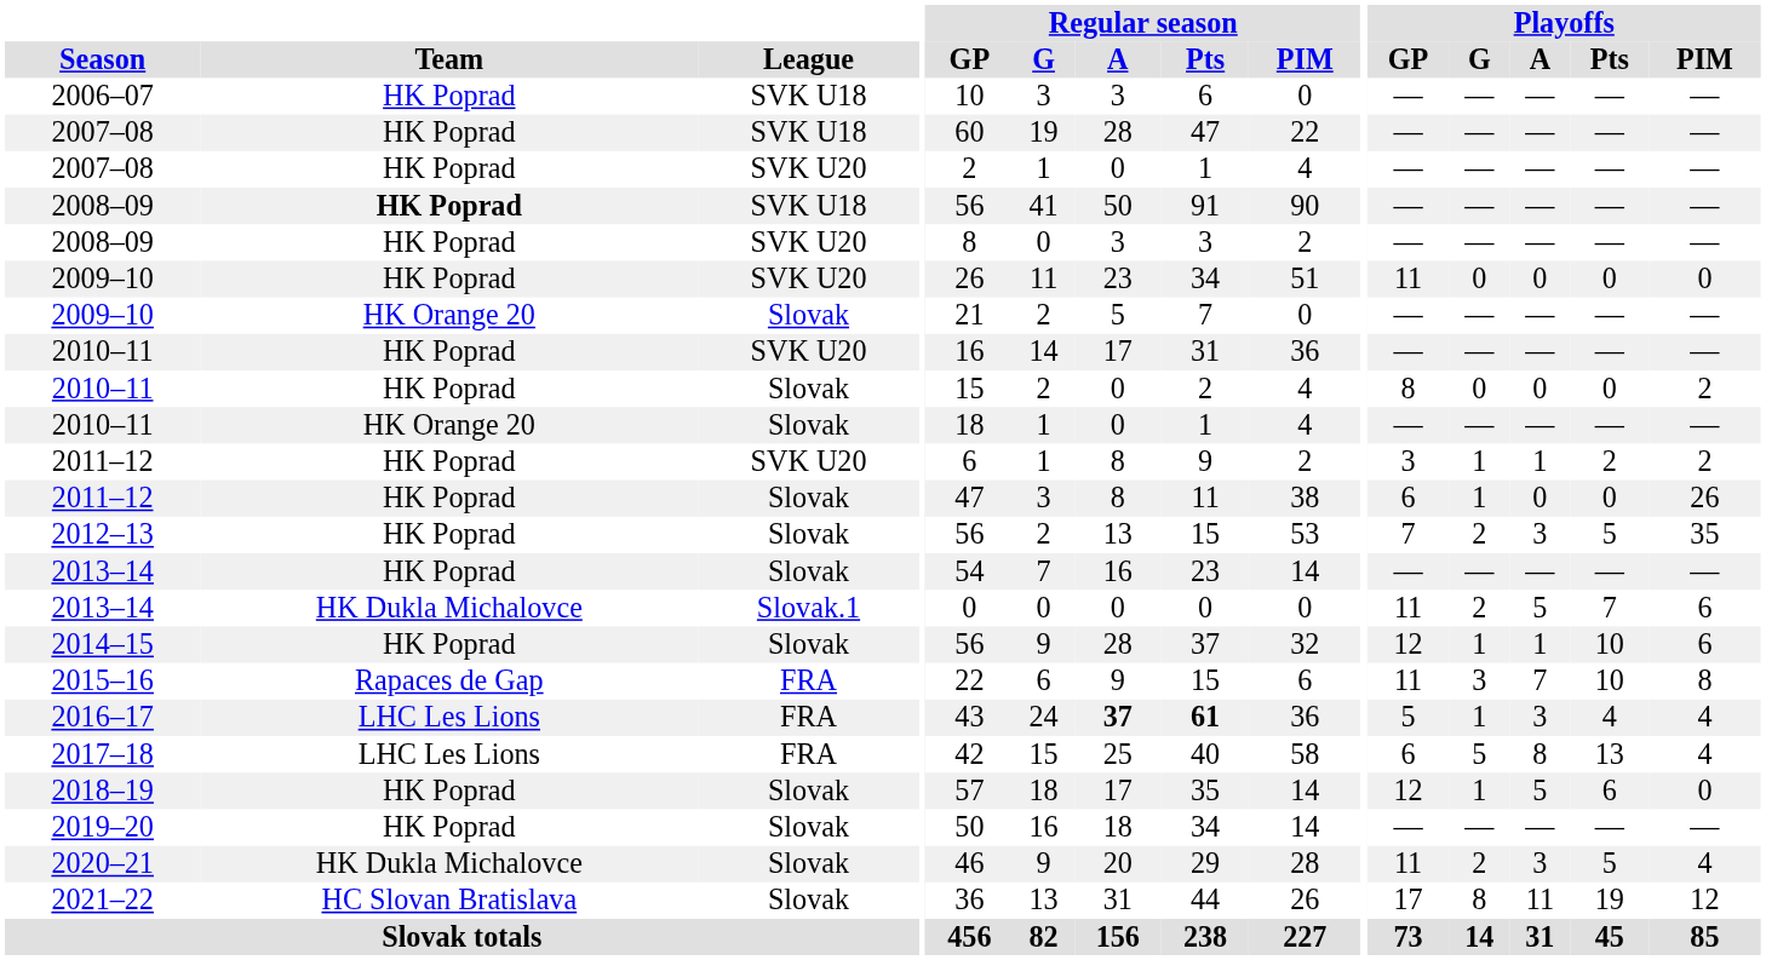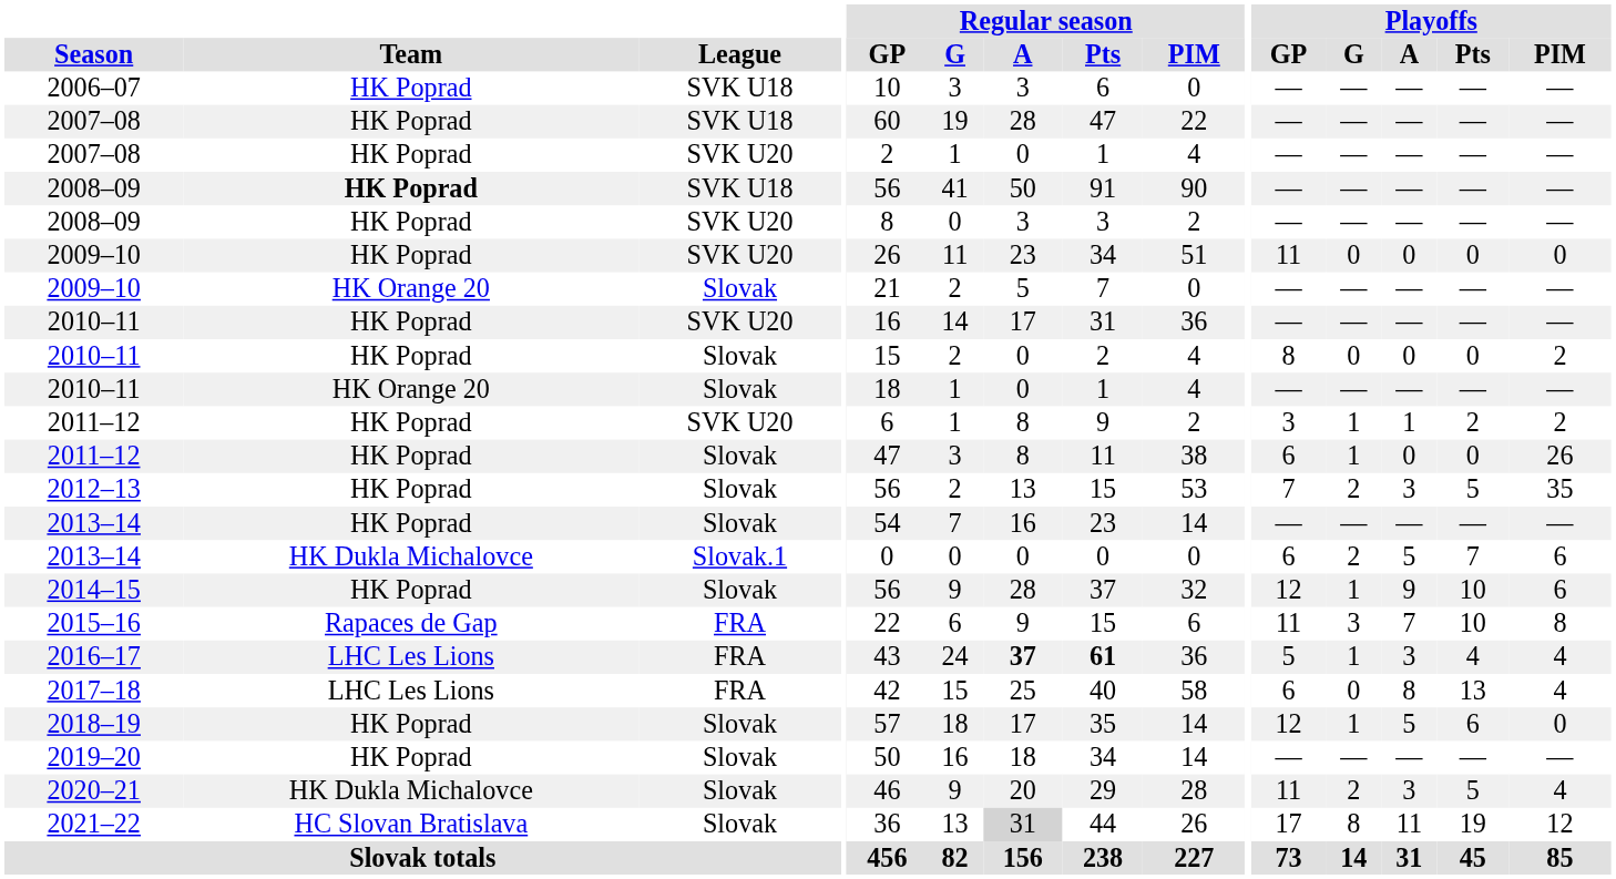 <table border="0" cellpadding="1" cellspacing="0" style="text-align:center; width:60em">
 <tr bgcolor="#e0e0e0">
 <th colspan="3" bgcolor="#ffffff"></th>
 <th rowspan="99" bgcolor="#ffffff"></th>
 <th colspan="5"><a href='#'>Regular season</a></th>
 <th rowspan="99" bgcolor="#ffffff"></th>
 <th colspan="5"><a href='#'>Playoffs</a></th>
 </tr>
 <tr bgcolor="#e0e0e0">
 <th><a href='#'>Season</a></th>
 <th>Team</th>
 <th>League</th>
 <th>GP</th>
 <th><a href='#'>G</a></th>
 <th><a href='#'>A</a></th>
 <th><a href='#'>Pts</a></th>
 <th><a href='#'>PIM</a></th>
 <th>GP</th>
 <th>G</th>
 <th>A</th>
 <th>Pts</th>
 <th>PIM</th>
 </tr>
 <tr>
 <td>2006–07</td>
 <td><a href='#'>HK Poprad</a></td>
 <td>SVK U18</td>
 <td>10</td>
 <td>3</td>
 <td>3</td>
 <td>6</td>
 <td>0</td>
 <td>—</td>
 <td>—</td>
 <td>—</td>
 <td>—</td>
 <td>—</td>
 </tr>
 <tr bgcolor="#f0f0f0">
 <td>2007–08</td>
 <td>HK Poprad</td>
 <td>SVK U18</td>
 <td>60</td>
 <td>19</td>
 <td>28</td>
 <td>47</td>
 <td>22</td>
 <td>—</td>
 <td>—</td>
 <td>—</td>
 <td>—</td>
 <td>—</td>
 </tr>
 <tr>
 <td>2007–08</td>
 <td>HK Poprad</td>
 <td>SVK U20</td>
 <td>2</td>
 <td>1</td>
 <td>0</td>
 <td>1</td>
 <td>4</td>
 <td>—</td>
 <td>—</td>
 <td>—</td>
 <td>—</td>
 <td>—</td>
 </tr>
 <tr bgcolor="#f0f0f0">
 <td>2008–09</td>
 <td><strong>HK Poprad</strong></td>
 <td>SVK U18</td>
 <td>56</td>
 <td>41</td>
 <td>50</td>
 <td>91</td>
 <td>90</td>
 <td>—</td>
 <td>—</td>
 <td>—</td>
 <td>—</td>
 <td>—</td>
 </tr>
 <tr>
 <td>2008–09</td>
 <td>HK Poprad</td>
 <td>SVK U20</td>
 <td>8</td>
 <td>0</td>
 <td>3</td>
 <td>3</td>
 <td>2</td>
 <td>—</td>
 <td>—</td>
 <td>—</td>
 <td>—</td>
 <td>—</td>
 </tr>
 <tr bgcolor="#f0f0f0">
 <td>2009–10</td>
 <td>HK Poprad</td>
 <td>SVK U20</td>
 <td>26</td>
 <td>11</td>
 <td>23</td>
 <td>34</td>
 <td>51</td>
 <td>11</td>
 <td>0</td>
 <td>0</td>
 <td>0</td>
 <td>0</td>
 </tr>
 <tr>
 <td><a href='#'>2009–10</a></td>
 <td><a href='#'>HK Orange 20</a></td>
 <td><a href='#'>Slovak</a></td>
 <td>21</td>
 <td>2</td>
 <td>5</td>
 <td>7</td>
 <td>0</td>
 <td>—</td>
 <td>—</td>
 <td>—</td>
 <td>—</td>
 <td>—</td>
 </tr>
 <tr bgcolor="#f0f0f0">
 <td>2010–11</td>
 <td>HK Poprad</td>
 <td>SVK U20</td>
 <td>16</td>
 <td>14</td>
 <td>17</td>
 <td>31</td>
 <td>36</td>
 <td>—</td>
 <td>—</td>
 <td>—</td>
 <td>—</td>
 <td>—</td>
 </tr>
 <tr>
 <td><a href='#'>2010–11</a></td>
 <td>HK Poprad</td>
 <td>Slovak</td>
 <td>15</td>
 <td>2</td>
 <td>0</td>
 <td>2</td>
 <td>4</td>
 <td>8</td>
 <td>0</td>
 <td>0</td>
 <td>0</td>
 <td>2</td>
 </tr>
 <tr bgcolor="#f0f0f0">
 <td>2010–11</td>
 <td>HK Orange 20</td>
 <td>Slovak</td>
 <td>18</td>
 <td>1</td>
 <td>0</td>
 <td>1</td>
 <td>4</td>
 <td>—</td>
 <td>—</td>
 <td>—</td>
 <td>—</td>
 <td>—</td>
 </tr>
 <tr>
 <td>2011–12</td>
 <td>HK Poprad</td>
 <td>SVK U20</td>
 <td>6</td>
 <td>1</td>
 <td>8</td>
 <td>9</td>
 <td>2</td>
 <td>3</td>
 <td>1</td>
 <td>1</td>
 <td>2</td>
 <td>2</td>
 </tr>
 <tr bgcolor="#f0f0f0">
 <td><a href='#'>2011–12</a></td>
 <td>HK Poprad</td>
 <td>Slovak</td>
 <td>47</td>
 <td>3</td>
 <td>8</td>
 <td>11</td>
 <td>38</td>
 <td>6</td>
 <td>1</td>
 <td>0</td>
 <td>0</td>
 <td>26</td>
 </tr>
 <tr>
 <td><a href='#'>2012–13</a></td>
 <td>HK Poprad</td>
 <td>Slovak</td>
 <td>56</td>
 <td>2</td>
 <td>13</td>
 <td>15</td>
 <td>53</td>
 <td>7</td>
 <td>2</td>
 <td>3</td>
 <td>5</td>
 <td>35</td>
 </tr>
 <tr bgcolor="#f0f0f0">
 <td><a href='#'>2013–14</a></td>
 <td>HK Poprad</td>
 <td>Slovak</td>
 <td>54</td>
 <td>7</td>
 <td>16</td>
 <td>23</td>
 <td>14</td>
 <td>—</td>
 <td>—</td>
 <td>—</td>
 <td>—</td>
 <td>—</td>
 </tr>
 <tr>
 <td><a href='#'>2013–14</a></td>
 <td><a href='#'>HK Dukla Michalovce</a></td>
 <td><a href='#'>Slovak.1</a></td>
 <td>0</td>
 <td>0</td>
 <td>0</td>
 <td>0</td>
 <td>0</td>
-<td>11</td>
+<td>6</td>
 <td>2</td>
 <td>5</td>
 <td>7</td>
 <td>6</td>
 </tr>
 <tr bgcolor="#f0f0f0">
 <td><a href='#'>2014–15</a></td>
 <td>HK Poprad</td>
 <td>Slovak</td>
 <td>56</td>
 <td>9</td>
 <td>28</td>
 <td>37</td>
 <td>32</td>
 <td>12</td>
 <td>1</td>
-<td>1</td>
+<td>9</td>
 <td>10</td>
 <td>6</td>
 </tr>
 <tr>
 <td><a href='#'>2015–16</a></td>
 <td><a href='#'>Rapaces de Gap</a></td>
 <td><a href='#'>FRA</a></td>
 <td>22</td>
 <td>6</td>
 <td>9</td>
 <td>15</td>
 <td>6</td>
 <td>11</td>
 <td>3</td>
 <td>7</td>
 <td>10</td>
 <td>8</td>
 </tr>
 <tr bgcolor="#f0f0f0">
 <td><a href='#'>2016–17</a></td>
 <td><a href='#'>LHC Les Lions</a></td>
 <td>FRA</td>
 <td>43</td>
 <td>24</td>
 <td><strong>37</strong></td>
 <td><strong>61</strong></td>
 <td>36</td>
 <td>5</td>
 <td>1</td>
 <td>3</td>
 <td>4</td>
 <td>4</td>
 </tr>
 <tr>
 <td><a href='#'>2017–18</a></td>
 <td>LHC Les Lions</td>
 <td>FRA</td>
 <td>42</td>
 <td>15</td>
 <td>25</td>
 <td>40</td>
 <td>58</td>
 <td>6</td>
-<td>5</td>
+<td>0</td>
 <td>8</td>
 <td>13</td>
 <td>4</td>
 </tr>
 <tr bgcolor="#f0f0f0">
 <td><a href='#'>2018–19</a></td>
 <td>HK Poprad</td>
 <td>Slovak</td>
 <td>57</td>
 <td>18</td>
 <td>17</td>
 <td>35</td>
 <td>14</td>
 <td>12</td>
 <td>1</td>
 <td>5</td>
 <td>6</td>
 <td>0</td>
 </tr>
 <tr>
 <td><a href='#'>2019–20</a></td>
 <td>HK Poprad</td>
 <td>Slovak</td>
 <td>50</td>
 <td>16</td>
 <td>18</td>
 <td>34</td>
 <td>14</td>
 <td>—</td>
 <td>—</td>
 <td>—</td>
 <td>—</td>
 <td>—</td>
 </tr>
 <tr bgcolor="#f0f0f0">
 <td><a href='#'>2020–21</a></td>
 <td>HK Dukla Michalovce</td>
 <td>Slovak</td>
 <td>46</td>
 <td>9</td>
 <td>20</td>
 <td>29</td>
 <td>28</td>
 <td>11</td>
 <td>2</td>
 <td>3</td>
 <td>5</td>
 <td>4</td>
 </tr>
 <tr>
 <td><a href='#'>2021–22</a></td>
 <td><a href='#'>HC Slovan Bratislava</a></td>
 <td>Slovak</td>
 <td>36</td>
 <td>13</td>
-<td>31</td>
+<td style="background: lightgrey;">31</td>
 <td>44</td>
 <td>26</td>
 <td>17</td>
 <td>8</td>
 <td>11</td>
 <td>19</td>
 <td>12</td>
 </tr>
 <tr bgcolor="#e0e0e0">
 <th colspan="3">Slovak totals</th>
 <th>456</th>
 <th>82</th>
 <th>156</th>
 <th>238</th>
 <th>227</th>
 <th>73</th>
 <th>14</th>
 <th>31</th>
 <th>45</th>
 <th>85</th>
 </tr>
 </table>
